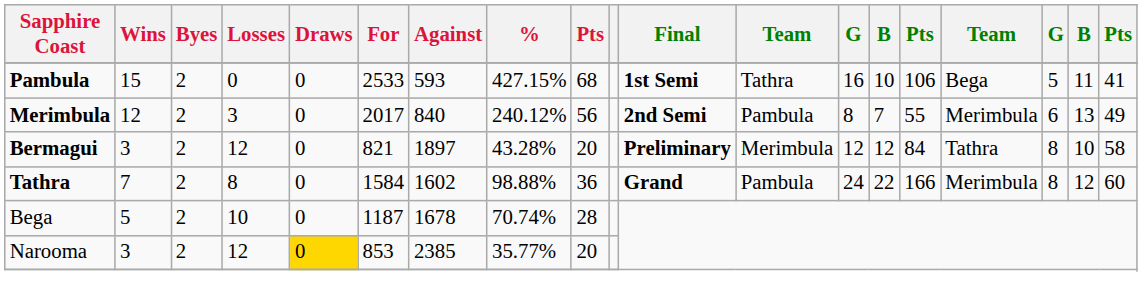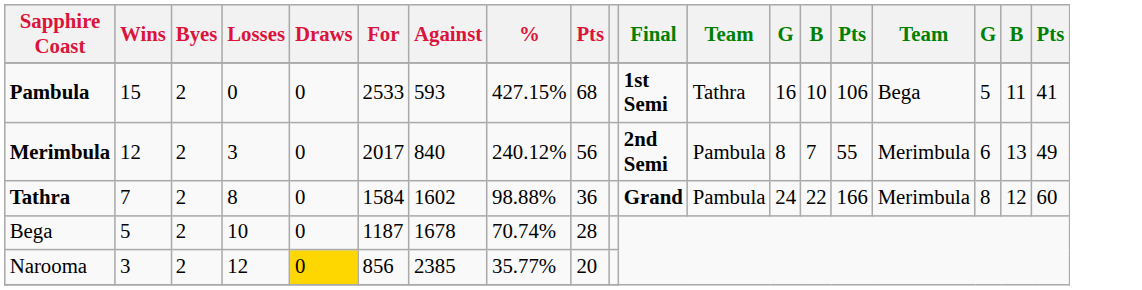 <table style="font-size: 85%; text-align: left;" class="wikitable">
 <tr>
 <th style="color:crimson">Sapphire Coast</th>
 <th style="color:crimson">Wins</th>
 <th style="color:crimson">Byes</th>
 <th style="color:crimson">Losses</th>
 <th style="color:crimson">Draws</th>
 <th style="color:crimson">For</th>
 <th style="color:crimson">Against</th>
 <th style="color:crimson">%</th>
 <th style="color:crimson">Pts</th>
 <th></th>
 <th style="color:green">Final</th>
 <th style="color:green">Team</th>
 <th style="color:green">G</th>
 <th style="color:green">B</th>
 <th style="color:green">Pts</th>
 <th style="color:green">Team</th>
 <th style="color:green">G</th>
 <th style="color:green">B</th>
 <th style="color:green">Pts</th>
 </tr>
 <tr>
 </tr>
 <tr>
 </tr>
 <tr>
 <td><strong>	Pambula	</strong></td>
 <td>15</td>
 <td>2</td>
 <td>0</td>
 <td>0</td>
 <td>2533</td>
 <td>593</td>
 <td>427.15%</td>
 <td>68</td>
 <td></td>
 <td><strong>1st Semi</strong></td>
 <td>Tathra</td>
 <td>16</td>
 <td>10</td>
 <td>106</td>
 <td>Bega</td>
 <td>5</td>
 <td>11</td>
 <td>41</td>
 </tr>
 <tr>
 <td><strong>	Merimbula	</strong></td>
 <td>12</td>
 <td>2</td>
 <td>3</td>
 <td>0</td>
 <td>2017</td>
 <td>840</td>
 <td>240.12%</td>
 <td>56</td>
 <td></td>
 <td><strong>2nd Semi</strong></td>
 <td>Pambula</td>
 <td>8</td>
 <td>7</td>
 <td>55</td>
 <td>Merimbula</td>
 <td>6</td>
 <td>13</td>
 <td>49</td>
 </tr>
-<tr ||>
-<td><strong>	Bermagui	</strong></td>
-<td>3</td>
-<td>2</td>
-<td>12</td>
-<td>0</td>
-<td>821</td>
-<td>1897</td>
-<td>43.28%</td>
-<td>20</td>
-<td></td>
-<td><strong>Preliminary</strong></td>
-<td>Merimbula</td>
-<td>12</td>
-<td>12</td>
-<td>84</td>
-<td>Tathra</td>
-<td>8</td>
-<td>10</td>
-<td>58</td>
-</tr>
 <tr>
 <td><strong>	Tathra	</strong></td>
 <td>7</td>
 <td>2</td>
 <td>8</td>
 <td>0</td>
 <td>1584</td>
 <td>1602</td>
 <td>98.88%</td>
 <td>36</td>
 <td></td>
 <td><strong>Grand</strong></td>
 <td>Pambula</td>
 <td>24</td>
 <td>22</td>
 <td>166</td>
 <td>Merimbula</td>
 <td>8</td>
 <td>12</td>
 <td>60</td>
 </tr>
 <tr>
 <td>Bega</td>
 <td>5</td>
 <td>2</td>
 <td>10</td>
 <td>0</td>
 <td>1187</td>
 <td>1678</td>
 <td>70.74%</td>
 <td>28</td>
 <td></td>
 </tr>
 <tr>
 <td>Narooma</td>
 <td>3</td>
 <td>2</td>
 <td>12</td>
 <td style="background: gold;">0</td>
-<td>853</td>
+<td>856</td>
 <td>2385</td>
 <td>35.77%</td>
 <td>20</td>
 <td></td>
 </tr>
 <tr>
 </tr>
 </table>
